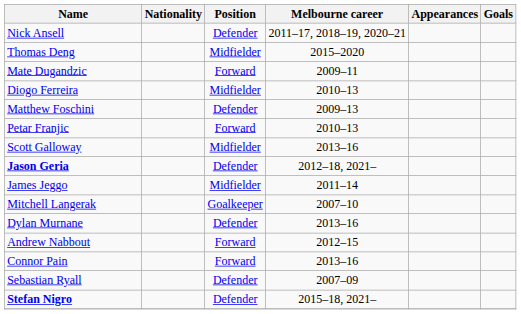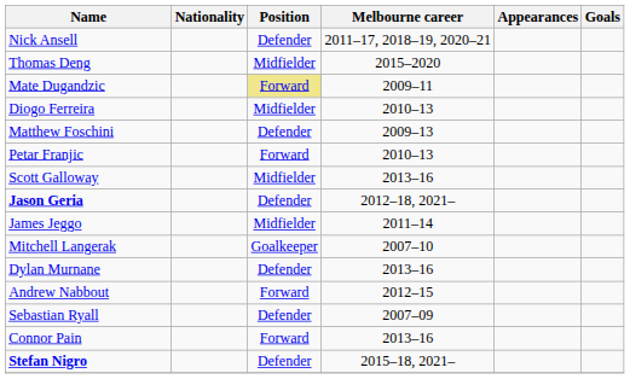 <table class="wikitable sortable" style="text-align: center;">
 <tr>
 <th style="width:11em">Name</th>
 <th>Nationality</th>
 <th>Position</th>
 <th>Melbourne career</th>
 <th>Appearances</th>
 <th>Goals</th>
 </tr>
 <tr>
 <td align="left"><a href='#'>Nick Ansell</a></td>
 <td align="left"></td>
 <td><a href='#'>Defender</a></td>
 <td>2011–17, 2018–19, 2020–21</td>
 <td></td>
 <td></td>
 </tr>
 <tr>
 <td align="left"><a href='#'>Thomas Deng</a></td>
 <td align="left"></td>
 <td><a href='#'>Midfielder</a></td>
 <td>2015–2020</td>
 <td></td>
 <td></td>
 </tr>
 <tr>
 <td align="left"><a href='#'>Mate Dugandzic</a></td>
 <td align="left"></td>
-<td><a href='#'>Forward</a></td>
+<td style="background: khaki;"><a href='#'>Forward</a></td>
 <td>2009–11</td>
 <td></td>
 <td></td>
 </tr>
 <tr>
 <td align="left"><a href='#'>Diogo Ferreira</a></td>
 <td align="left"></td>
 <td><a href='#'>Midfielder</a></td>
 <td>2010–13</td>
 <td></td>
 <td></td>
 </tr>
 <tr>
 <td align="left"><a href='#'>Matthew Foschini</a></td>
 <td align="left"></td>
 <td><a href='#'>Defender</a></td>
 <td>2009–13</td>
 <td></td>
 <td></td>
 </tr>
 <tr>
 <td align="left"><a href='#'>Petar Franjic</a></td>
 <td align="left"></td>
 <td><a href='#'>Forward</a></td>
 <td>2010–13</td>
 <td></td>
 <td></td>
 </tr>
 <tr>
 <td align="left"><a href='#'>Scott Galloway</a></td>
 <td align="left"></td>
 <td><a href='#'>Midfielder</a></td>
 <td>2013–16</td>
 <td></td>
 <td></td>
 </tr>
 <tr>
 <td align="left"><strong><a href='#'>Jason Geria</a></strong></td>
 <td align="left"></td>
 <td><a href='#'>Defender</a></td>
 <td>2012–18, 2021–</td>
 <td></td>
 <td></td>
 </tr>
 <tr>
 <td align="left"><a href='#'>James Jeggo</a></td>
 <td align="left"></td>
 <td><a href='#'>Midfielder</a></td>
 <td>2011–14</td>
 <td></td>
 <td></td>
 </tr>
 <tr>
 <td align="left"><a href='#'>Mitchell Langerak</a></td>
 <td align="left"></td>
 <td><a href='#'>Goalkeeper</a></td>
 <td>2007–10</td>
 <td></td>
 <td></td>
 </tr>
 <tr>
 <td align="left"><a href='#'>Dylan Murnane</a></td>
 <td align="left"></td>
 <td><a href='#'>Defender</a></td>
 <td>2013–16</td>
 <td></td>
 <td></td>
 </tr>
 <tr>
 <td align="left"><a href='#'>Andrew Nabbout</a></td>
 <td align="left"></td>
 <td><a href='#'>Forward</a></td>
 <td>2012–15</td>
 <td></td>
 <td></td>
 </tr>
 <tr>
+<td align="left"><a href='#'>Sebastian Ryall</a></td>
+<td align="left"></td>
+<td><a href='#'>Defender</a></td>
+<td>2007–09</td>
+<td></td>
+<td></td>
+</tr>
+<tr>
 <td align="left"><a href='#'>Connor Pain</a></td>
 <td align="left"></td>
 <td><a href='#'>Forward</a></td>
 <td>2013–16</td>
-<td></td>
-<td></td>
-</tr>
-<tr>
-<td align="left"><a href='#'>Sebastian Ryall</a></td>
-<td align="left"></td>
-<td><a href='#'>Defender</a></td>
-<td>2007–09</td>
 <td></td>
 <td></td>
 </tr>
 <tr>
 <td align="left"><strong><a href='#'>Stefan Nigro</a></strong></td>
 <td align="left"></td>
 <td><a href='#'>Defender</a></td>
 <td>2015–18, 2021–</td>
 <td></td>
 <td></td>
 </tr>
 <tr>
 </tr>
 </table>
